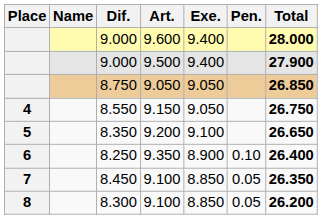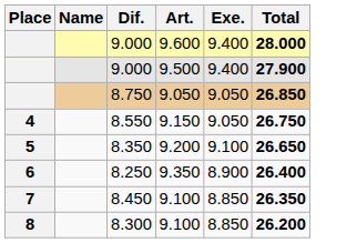 <table class="wikitable sortable" style="text-align:center">
 <tr>
 <th scope=col>Place</th>
 <th scope=col>Name</th>
 <th scope=col>Dif.</th>
 <th scope=col>Art.</th>
 <th scope=col>Exe.</th>
-<th scope=col>Pen.</th>
 <th scope=col>Total</th>
 </tr>
 <tr bgcolor=fffcaf>
 <th scope=row></th>
 <td align=left></td>
 <td>9.000</td>
 <td>9.600</td>
 <td>9.400</td>
-<td></td>
 <td><strong>28.000</strong></td>
 </tr>
 <tr bgcolor=e5e5e5>
 <th scope=row></th>
 <td align=left></td>
 <td>9.000</td>
 <td>9.500</td>
 <td>9.400</td>
-<td></td>
 <td><strong>27.900</strong></td>
 </tr>
 <tr bgcolor=eecc99>
 <th scope=row></th>
 <td align=left></td>
 <td>8.750</td>
 <td>9.050</td>
 <td>9.050</td>
-<td></td>
 <td><strong>26.850</strong></td>
 </tr>
 <tr>
 <th scope=row><strong>4</strong></th>
 <td align=left></td>
 <td>8.550</td>
 <td>9.150</td>
 <td>9.050</td>
-<td></td>
 <td><strong>26.750</strong></td>
 </tr>
 <tr>
 <th scope=row><strong>5</strong></th>
 <td align=left></td>
 <td>8.350</td>
 <td>9.200</td>
 <td>9.100</td>
-<td></td>
 <td><strong>26.650</strong></td>
 </tr>
 <tr>
 <th scope=row><strong>6</strong></th>
 <td align=left></td>
 <td>8.250</td>
 <td>9.350</td>
 <td>8.900</td>
-<td>0.10</td>
 <td><strong>26.400</strong></td>
 </tr>
 <tr>
 <th scope=row><strong>7</strong></th>
 <td align=left></td>
 <td>8.450</td>
 <td>9.100</td>
 <td>8.850</td>
-<td>0.05</td>
 <td><strong>26.350</strong></td>
 </tr>
 <tr>
 <th scope=row><strong>8</strong></th>
 <td align=left></td>
 <td>8.300</td>
 <td>9.100</td>
 <td>8.850</td>
-<td>0.05</td>
 <td><strong>26.200</strong></td>
 </tr>
 </table>
